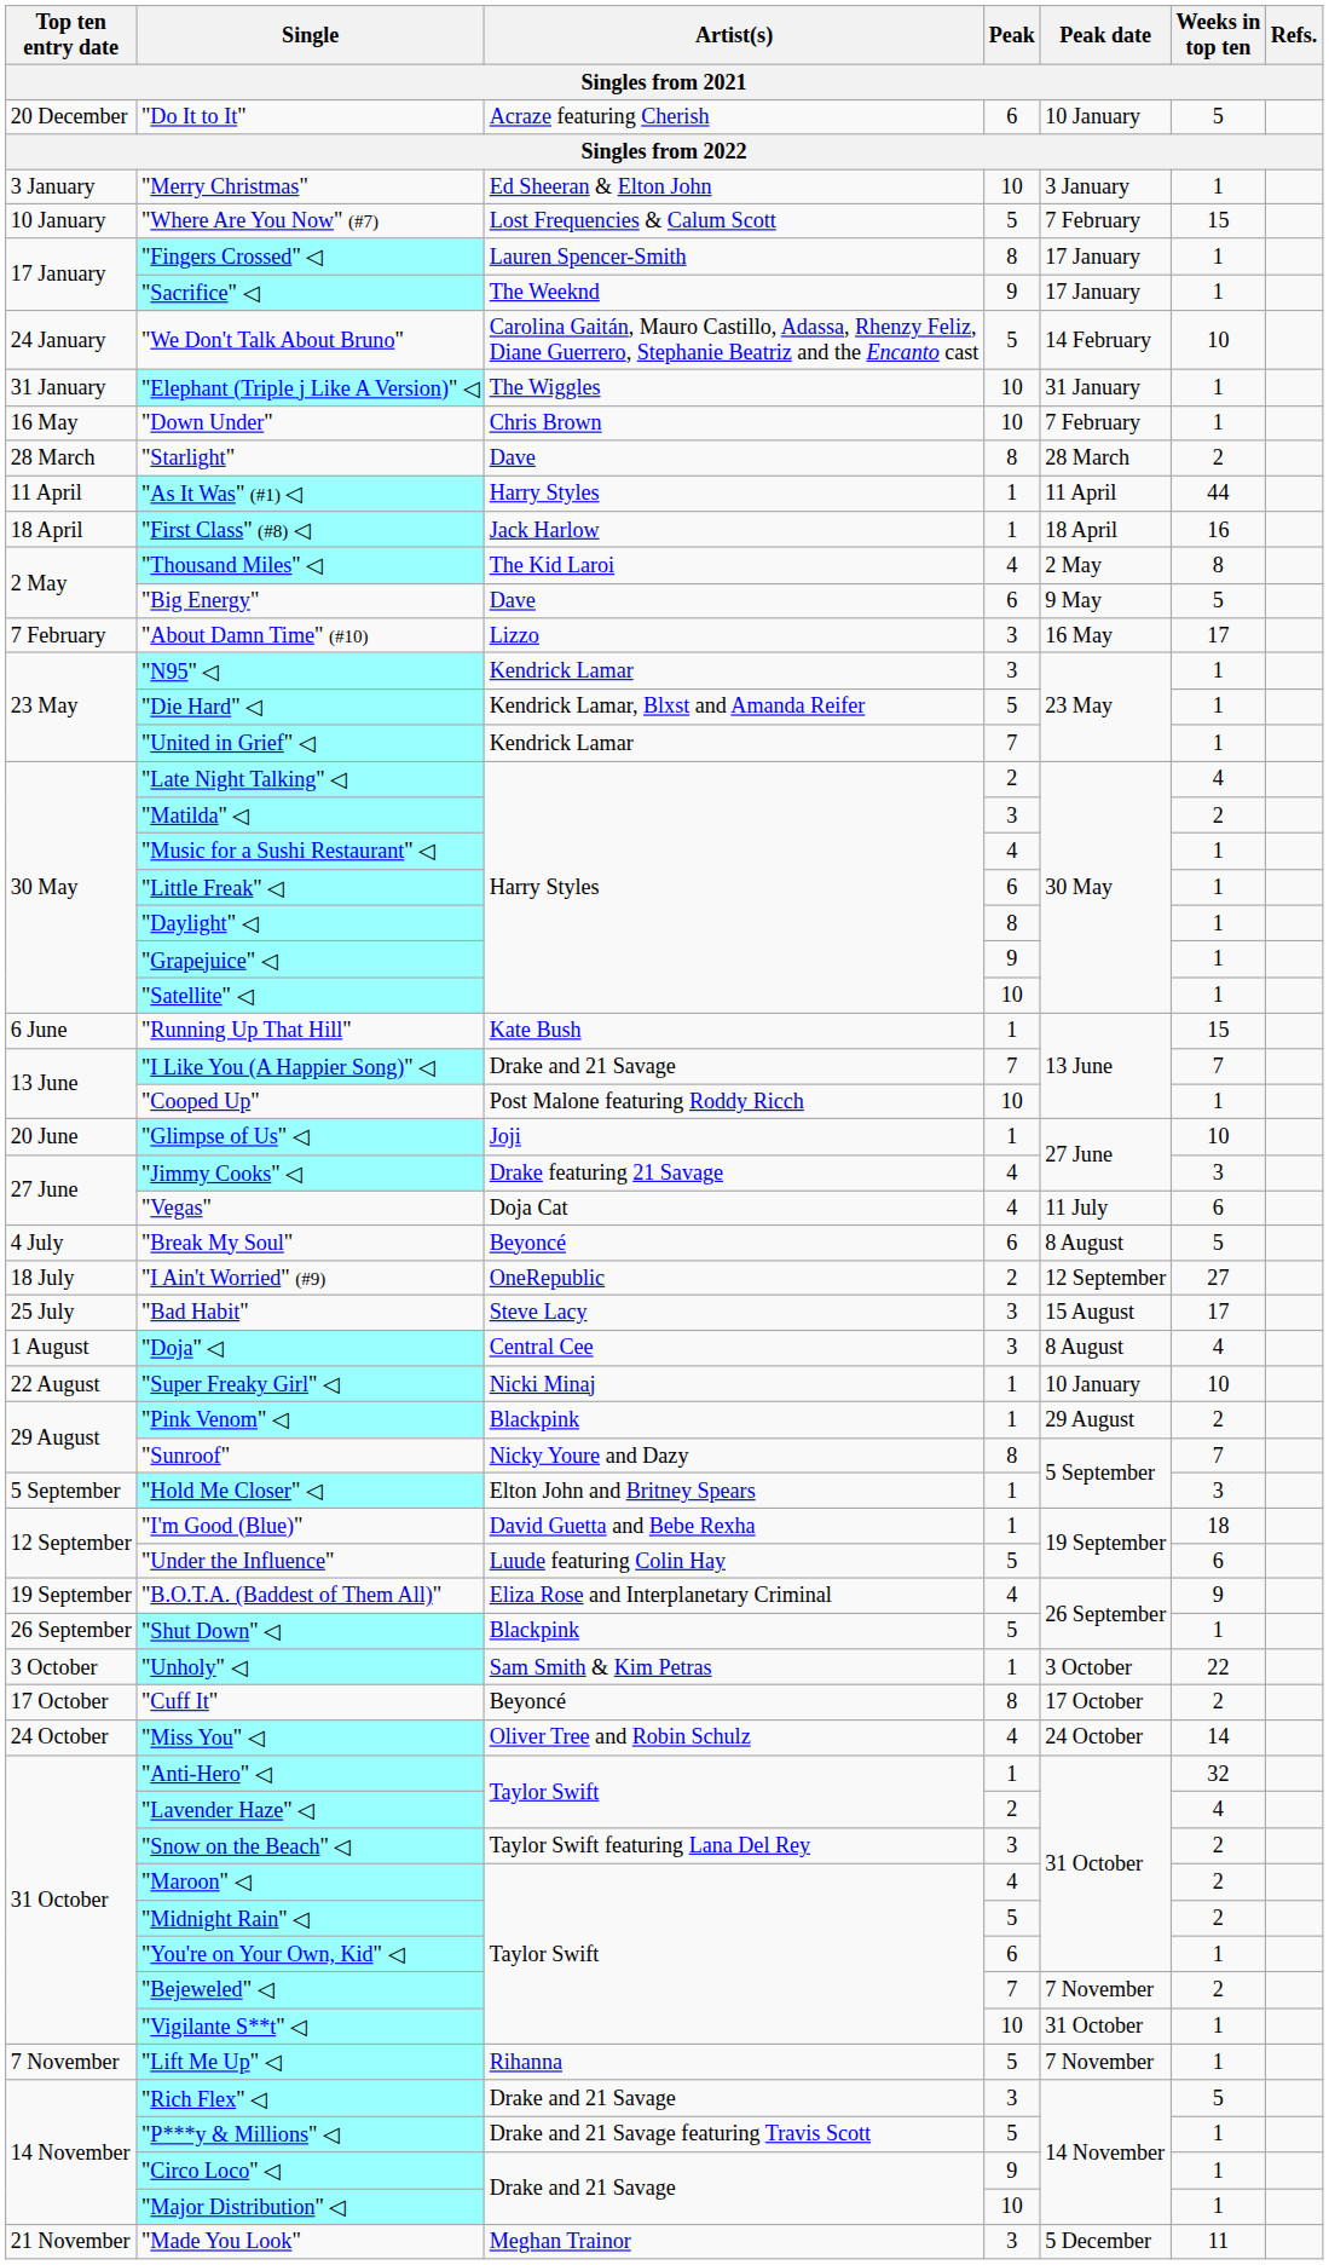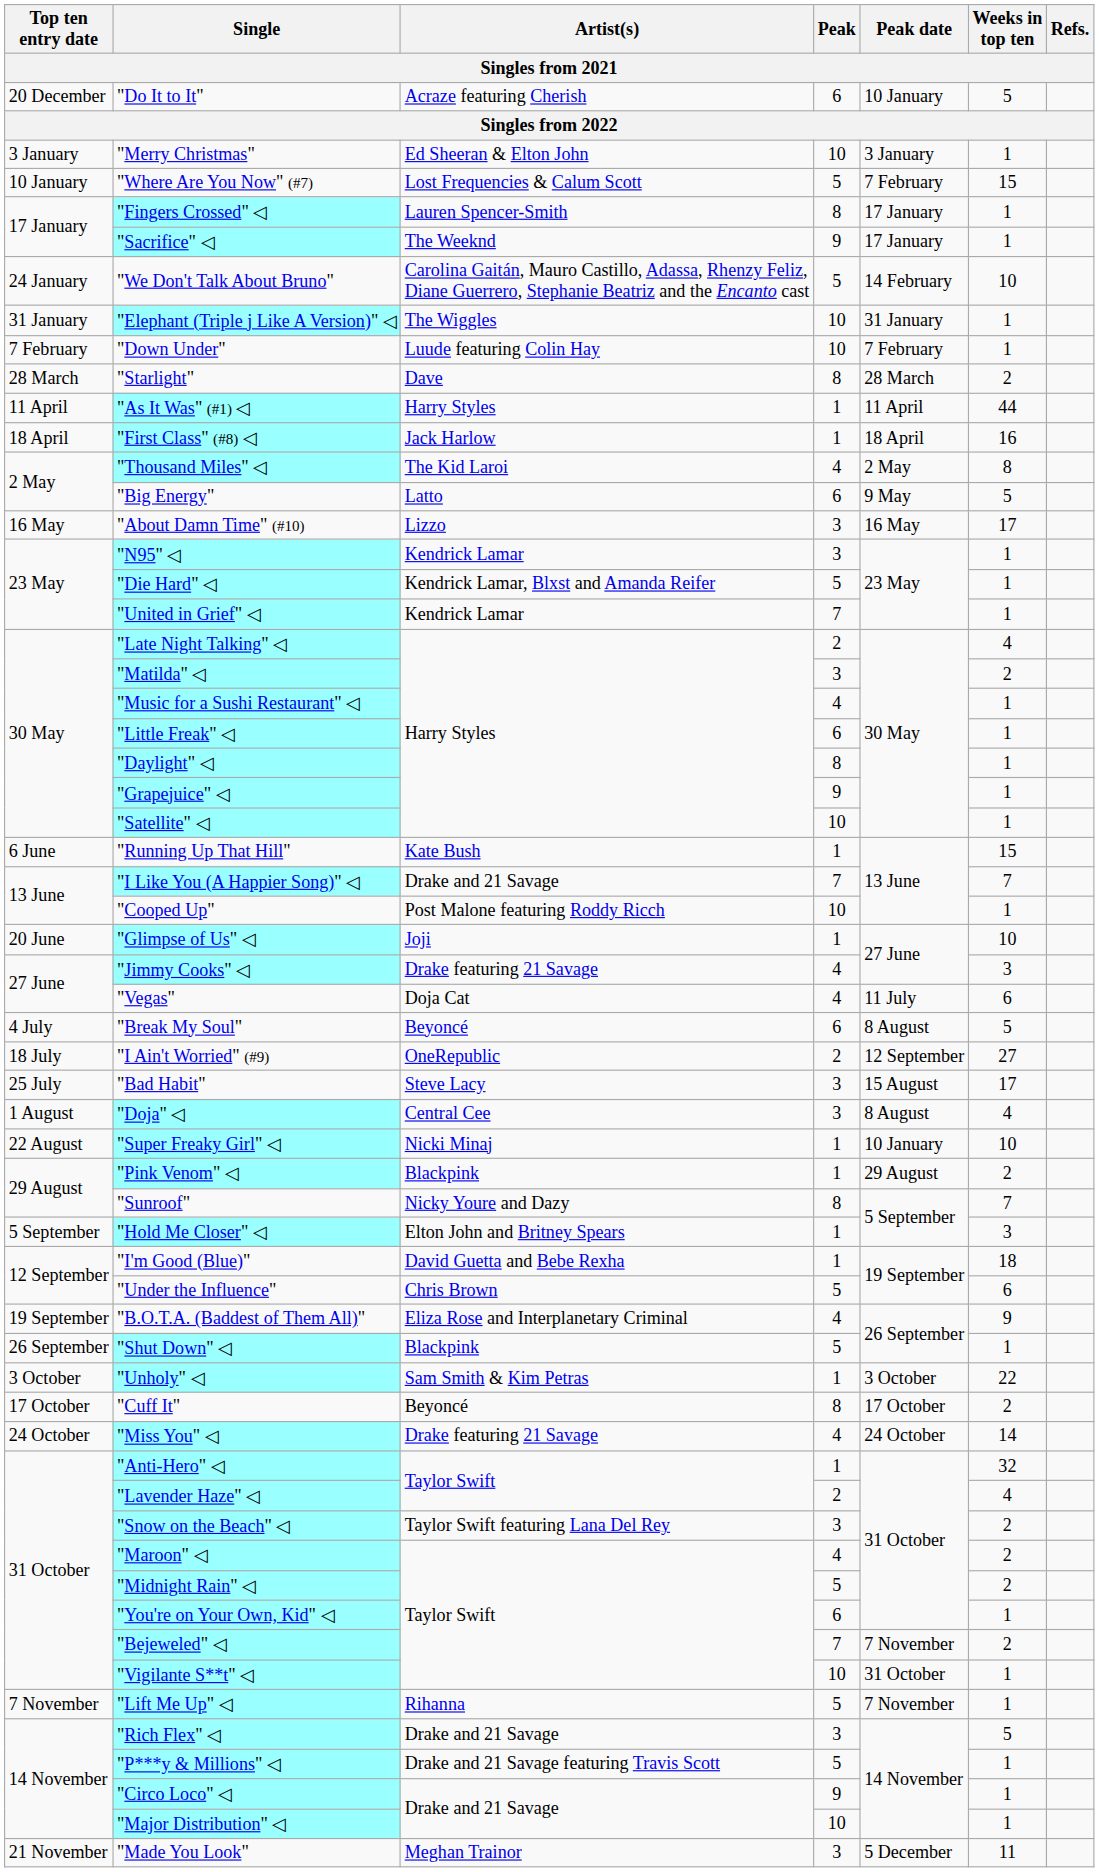 <table class="wikitable sortable">
 <tr>
 <th>Top ten<br>entry date</th>
 <th>Single</th>
 <th>Artist(s)</th>
 <th data-sort-type="number">Peak</th>
 <th>Peak date</th>
 <th data-sort-type="number">Weeks in<br>top ten</th>
 <th>Refs.</th>
 </tr>
 <tr>
 <th colspan="7">Singles from 2021</th>
 </tr>
 <tr>
 <td>20 December</td>
 <td>"<a href='#'>Do It to It</a>"</td>
 <td><a href='#'>Acraze</a> featuring <a href='#'>Cherish</a></td>
 <td style="text-align:center;">6</td>
 <td>10 January</td>
 <td style="text-align:center;">5</td>
 <td></td>
 </tr>
 <tr>
 <th colspan="7">Singles from 2022</th>
 </tr>
 <tr>
 <td>3 January</td>
 <td>"<a href='#'>Merry Christmas</a>"</td>
 <td><a href='#'>Ed Sheeran</a> & <a href='#'>Elton John</a></td>
 <td style="text-align:center;">10</td>
 <td>3 January</td>
 <td style="text-align:center;">1</td>
 <td></td>
 </tr>
 <tr>
 <td>10 January</td>
 <td>"<a href='#'>Where Are You Now</a>" <small>(#7)</small></td>
 <td><a href='#'>Lost Frequencies</a> & <a href='#'>Calum Scott</a></td>
 <td style="text-align:center;">5</td>
 <td>7 February</td>
 <td style="text-align:center;">15</td>
 <td></td>
 </tr>
 <tr>
 <td rowspan="2">17 January</td>
 <td style="background:#9ff;">"<a href='#'>Fingers Crossed</a>" ◁</td>
 <td><a href='#'>Lauren Spencer-Smith</a></td>
 <td style="text-align:center;">8</td>
 <td>17 January</td>
 <td style="text-align:center;">1</td>
 <td></td>
 </tr>
 <tr>
 <td style="background:#9ff;">"<a href='#'>Sacrifice</a>" ◁</td>
 <td><a href='#'>The Weeknd</a></td>
 <td style="text-align:center;">9</td>
 <td>17 January</td>
 <td style="text-align:center;">1</td>
 <td></td>
 </tr>
 <tr>
 <td>24 January</td>
 <td>"<a href='#'>We Don't Talk About Bruno</a>"</td>
 <td><a href='#'>Carolina Gaitán</a>, Mauro Castillo, <a href='#'>Adassa</a>, <a href='#'>Rhenzy Feliz</a>,<br><a href='#'>Diane Guerrero</a>, <a href='#'>Stephanie Beatriz</a> and the <em><a href='#'>Encanto</a></em> cast</td>
 <td style="text-align:center;">5</td>
 <td>14 February</td>
 <td style="text-align:center;">10</td>
 <td></td>
 </tr>
 <tr>
 <td>31 January</td>
 <td style="background:#9ff;">"<a href='#'>Elephant (Triple j Like A Version)</a>" ◁</td>
 <td><a href='#'>The Wiggles</a></td>
 <td style="text-align:center;">10</td>
 <td>31 January</td>
 <td style="text-align:center;">1</td>
 <td></td>
 </tr>
 <tr>
-<td>16 May</td>
+<td>7 February</td>
 <td>"<a href='#'>Down Under</a>"</td>
-<td><a href='#'>Chris Brown</a></td>
+<td><a href='#'>Luude</a> featuring <a href='#'>Colin Hay</a></td>
 <td style="text-align:center;">10</td>
 <td>7 February</td>
 <td style="text-align:center;">1</td>
 <td></td>
 </tr>
 <tr>
 <td>28 March</td>
 <td>"<a href='#'>Starlight</a>"</td>
 <td><a href='#'>Dave</a></td>
 <td style="text-align:center;">8</td>
 <td>28 March</td>
 <td style="text-align:center;">2</td>
 <td></td>
 </tr>
 <tr>
 <td>11 April</td>
 <td style="background:#9ff;">"<a href='#'>As It Was</a>" <small>(#1)</small> ◁</td>
 <td><a href='#'>Harry Styles</a></td>
 <td style="text-align:center;">1</td>
 <td>11 April</td>
 <td style="text-align:center;">44</td>
 <td></td>
 </tr>
 <tr>
 <td>18 April</td>
 <td style="background:#9ff;">"<a href='#'>First Class</a>" <small>(#8)</small> ◁</td>
 <td><a href='#'>Jack Harlow</a></td>
 <td style="text-align:center;">1</td>
 <td>18 April</td>
 <td style="text-align:center;">16</td>
 <td></td>
 </tr>
 <tr>
 <td rowspan="2">2 May</td>
 <td style="background:#9ff;">"<a href='#'>Thousand Miles</a>" ◁</td>
 <td><a href='#'>The Kid Laroi</a></td>
 <td style="text-align:center;">4</td>
 <td>2 May</td>
 <td style="text-align:center;">8</td>
 <td></td>
 </tr>
 <tr>
 <td>"<a href='#'>Big Energy</a>"</td>
-<td><a href='#'>Dave</a></td>
+<td><a href='#'>Latto</a></td>
 <td style="text-align:center;">6</td>
 <td>9 May</td>
 <td style="text-align:center;">5</td>
 <td></td>
 </tr>
 <tr>
-<td>7 February</td>
+<td>16 May</td>
 <td>"<a href='#'>About Damn Time</a>" <small>(#10)</small></td>
 <td><a href='#'>Lizzo</a></td>
 <td style="text-align:center;">3</td>
 <td>16 May</td>
 <td style="text-align:center;">17</td>
 <td></td>
 </tr>
 <tr>
 <td rowspan="3">23 May</td>
 <td style="background:#9ff;">"<a href='#'>N95</a>" ◁</td>
 <td><a href='#'>Kendrick Lamar</a></td>
 <td style="text-align:center;">3</td>
 <td rowspan=3>23 May</td>
 <td style="text-align:center;">1</td>
 <td></td>
 </tr>
 <tr>
 <td style="background:#9ff;">"<a href='#'>Die Hard</a>" ◁</td>
 <td>Kendrick Lamar, <a href='#'>Blxst</a> and <a href='#'>Amanda Reifer</a></td>
 <td style="text-align:center;">5</td>
 <td style="text-align:center;">1</td>
 <td></td>
 </tr>
 <tr>
 <td style="background:#9ff;">"<a href='#'>United in Grief</a>" ◁</td>
 <td>Kendrick Lamar</td>
 <td style="text-align:center;">7</td>
 <td style="text-align:center;">1</td>
 <td></td>
 </tr>
 <tr>
 <td rowspan="7">30 May</td>
 <td style="background:#9ff;">"<a href='#'>Late Night Talking</a>" ◁</td>
 <td rowspan=7>Harry Styles</td>
 <td style="text-align:center;">2</td>
 <td rowspan=7>30 May</td>
 <td style="text-align:center;">4</td>
 <td></td>
 </tr>
 <tr>
 <td style="background:#9ff;">"<a href='#'>Matilda</a>" ◁</td>
 <td style="text-align:center;">3</td>
 <td style="text-align:center;">2</td>
 <td></td>
 </tr>
 <tr>
 <td style="background:#9ff;">"<a href='#'>Music for a Sushi Restaurant</a>" ◁</td>
 <td style="text-align:center;">4</td>
 <td style="text-align:center;">1</td>
 <td></td>
 </tr>
 <tr>
 <td style="background:#9ff;">"<a href='#'>Little Freak</a>" ◁</td>
 <td style="text-align:center;">6</td>
 <td style="text-align:center;">1</td>
 <td></td>
 </tr>
 <tr>
 <td style="background:#9ff;">"<a href='#'>Daylight</a>" ◁</td>
 <td style="text-align:center;">8</td>
 <td style="text-align:center;">1</td>
 <td></td>
 </tr>
 <tr>
 <td style="background:#9ff;">"<a href='#'>Grapejuice</a>" ◁</td>
 <td style="text-align:center;">9</td>
 <td style="text-align:center;">1</td>
 <td></td>
 </tr>
 <tr>
 <td style="background:#9ff;">"<a href='#'>Satellite</a>" ◁</td>
 <td style="text-align:center;">10</td>
 <td style="text-align:center;">1</td>
 <td></td>
 </tr>
 <tr>
 <td>6 June</td>
 <td>"<a href='#'>Running Up That Hill</a>"</td>
 <td><a href='#'>Kate Bush</a></td>
 <td style="text-align:center;">1</td>
 <td rowspan=3>13 June</td>
 <td style="text-align:center;">15</td>
 <td></td>
 </tr>
 <tr>
 <td rowspan="2">13 June</td>
 <td style="background:#9ff;">"<a href='#'>I Like You (A Happier Song)</a>" ◁</td>
 <td>Drake and 21 Savage</td>
 <td style="text-align:center;">7</td>
 <td style="text-align:center;">7</td>
 <td></td>
 </tr>
 <tr>
 <td>"<a href='#'>Cooped Up</a>"</td>
 <td>Post Malone featuring <a href='#'>Roddy Ricch</a></td>
 <td style="text-align:center;">10</td>
 <td style="text-align:center;">1</td>
 <td></td>
 </tr>
 <tr>
 <td>20 June</td>
 <td style="background:#9ff;">"<a href='#'>Glimpse of Us</a>" ◁</td>
 <td><a href='#'>Joji</a></td>
 <td style="text-align:center;">1</td>
 <td rowspan=2>27 June</td>
 <td style="text-align:center;">10</td>
 <td></td>
 </tr>
 <tr>
 <td rowspan="2">27 June</td>
 <td style="background:#9ff;">"<a href='#'>Jimmy Cooks</a>" ◁</td>
 <td><a href='#'>Drake</a> featuring <a href='#'>21 Savage</a></td>
 <td style="text-align:center;">4</td>
 <td style="text-align:center;">3</td>
 <td></td>
 </tr>
 <tr>
 <td>"<a href='#'>Vegas</a>"</td>
 <td>Doja Cat</td>
 <td style="text-align:center;">4</td>
 <td>11 July</td>
 <td style="text-align:center;">6</td>
 <td></td>
 </tr>
 <tr>
 <td>4 July</td>
 <td>"<a href='#'>Break My Soul</a>"</td>
 <td><a href='#'>Beyoncé</a></td>
 <td style="text-align:center;">6</td>
 <td>8 August</td>
 <td style="text-align:center;">5</td>
 <td></td>
 </tr>
 <tr>
 <td>18 July</td>
 <td>"<a href='#'>I Ain't Worried</a>" <small>(#9)</small></td>
 <td><a href='#'>OneRepublic</a></td>
 <td style="text-align:center;">2</td>
 <td>12 September</td>
 <td style="text-align:center;">27</td>
 <td></td>
 </tr>
 <tr>
 <td>25 July</td>
 <td>"<a href='#'>Bad Habit</a>"</td>
 <td><a href='#'>Steve Lacy</a></td>
 <td style="text-align:center;">3</td>
 <td>15 August</td>
 <td style="text-align:center;">17</td>
 <td></td>
 </tr>
 <tr>
 <td>1 August</td>
 <td style="background:#9ff;">"<a href='#'>Doja</a>" ◁</td>
 <td><a href='#'>Central Cee</a></td>
 <td style="text-align:center;">3</td>
 <td>8 August</td>
 <td style="text-align:center;">4</td>
 <td></td>
 </tr>
 <tr>
 <td>22 August</td>
 <td style="background:#9ff;">"<a href='#'>Super Freaky Girl</a>" ◁</td>
 <td><a href='#'>Nicki Minaj</a></td>
 <td style="text-align:center;">1</td>
 <td>10 January</td>
 <td style="text-align:center;">10</td>
 <td></td>
 </tr>
 <tr>
 <td rowspan="2">29 August</td>
 <td style="background:#9ff;">"<a href='#'>Pink Venom</a>" ◁</td>
 <td><a href='#'>Blackpink</a></td>
 <td style="text-align:center;">1</td>
 <td>29 August</td>
 <td style="text-align:center;">2</td>
 <td></td>
 </tr>
 <tr>
 <td>"<a href='#'>Sunroof</a>"</td>
 <td><a href='#'>Nicky Youre</a> and Dazy</td>
 <td style="text-align:center;">8</td>
 <td rowspan=2>5 September</td>
 <td style="text-align:center;">7</td>
 <td></td>
 </tr>
 <tr>
 <td>5 September</td>
 <td style="background:#9ff;">"<a href='#'>Hold Me Closer</a>" ◁</td>
 <td>Elton John and <a href='#'>Britney Spears</a></td>
 <td style="text-align:center;">1</td>
 <td style="text-align:center;">3</td>
 <td></td>
 </tr>
 <tr>
 <td rowspan="2">12 September</td>
 <td>"<a href='#'>I'm Good (Blue)</a>"</td>
 <td><a href='#'>David Guetta</a> and <a href='#'>Bebe Rexha</a></td>
 <td style="text-align:center;">1</td>
 <td rowspan=2>19 September</td>
 <td style="text-align:center;">18</td>
 <td></td>
 </tr>
 <tr>
 <td>"<a href='#'>Under the Influence</a>"</td>
-<td><a href='#'>Luude</a> featuring <a href='#'>Colin Hay</a></td>
+<td><a href='#'>Chris Brown</a></td>
 <td style="text-align:center;">5</td>
 <td style="text-align:center;">6</td>
 <td></td>
 </tr>
 <tr>
 <td>19 September</td>
 <td>"<a href='#'>B.O.T.A. (Baddest of Them All)</a>"</td>
 <td><a href='#'>Eliza Rose</a> and Interplanetary Criminal</td>
 <td style="text-align:center;">4</td>
 <td rowspan=2>26 September</td>
 <td style="text-align:center;">9</td>
 <td></td>
 </tr>
 <tr>
 <td>26 September</td>
 <td style="background:#9ff;">"<a href='#'>Shut Down</a>" ◁</td>
 <td><a href='#'>Blackpink</a></td>
 <td style="text-align:center;">5</td>
 <td style="text-align:center;">1</td>
 <td></td>
 </tr>
 <tr>
 <td>3 October</td>
 <td style="background:#9ff;">"<a href='#'>Unholy</a>" ◁</td>
 <td><a href='#'>Sam Smith</a> & <a href='#'>Kim Petras</a></td>
 <td style="text-align:center;">1</td>
 <td>3 October</td>
 <td style="text-align:center;">22</td>
 <td></td>
 </tr>
 <tr>
 <td>17 October</td>
 <td>"<a href='#'>Cuff It</a>"</td>
 <td>Beyoncé</td>
 <td style="text-align:center;">8</td>
 <td>17 October</td>
 <td style="text-align:center;">2</td>
 <td></td>
 </tr>
 <tr>
 <td>24 October</td>
 <td style="background:#9ff;">"<a href='#'>Miss You</a>" ◁</td>
-<td><a href='#'>Oliver Tree</a> and <a href='#'>Robin Schulz</a></td>
+<td><a href='#'>Drake</a> featuring <a href='#'>21 Savage</a></td>
 <td style="text-align:center;">4</td>
 <td>24 October</td>
 <td style="text-align:center;">14</td>
 <td></td>
 </tr>
 <tr>
 <td rowspan="8">31 October</td>
 <td style="background:#9ff;">"<a href='#'>Anti-Hero</a>" ◁</td>
 <td rowspan=2><a href='#'>Taylor Swift</a></td>
 <td style="text-align:center;">1</td>
 <td rowspan=6>31 October</td>
 <td style="text-align:center;">32</td>
 <td></td>
 </tr>
 <tr>
 <td style="background:#9ff;">"<a href='#'>Lavender Haze</a>" ◁</td>
 <td style="text-align:center;">2</td>
 <td style="text-align:center;">4</td>
 <td></td>
 </tr>
 <tr>
 <td style="background:#9ff;">"<a href='#'>Snow on the Beach</a>" ◁</td>
 <td>Taylor Swift featuring <a href='#'>Lana Del Rey</a></td>
 <td style="text-align:center;">3</td>
 <td style="text-align:center;">2</td>
 <td></td>
 </tr>
 <tr>
 <td style="background:#9ff;">"<a href='#'>Maroon</a>" ◁</td>
 <td rowspan=5>Taylor Swift</td>
 <td style="text-align:center;">4</td>
 <td style="text-align:center;">2</td>
 <td></td>
 </tr>
 <tr>
 <td style="background:#9ff;">"<a href='#'>Midnight Rain</a>" ◁</td>
 <td style="text-align:center;">5</td>
 <td style="text-align:center;">2</td>
 <td></td>
 </tr>
 <tr>
 <td style="background:#9ff;">"<a href='#'>You're on Your Own, Kid</a>" ◁</td>
 <td style="text-align:center;">6</td>
 <td style="text-align:center;">1</td>
 <td></td>
 </tr>
 <tr>
 <td style="background:#9ff;">"<a href='#'>Bejeweled</a>" ◁</td>
 <td style="text-align:center;">7</td>
 <td>7 November</td>
 <td style="text-align:center;">2</td>
 <td></td>
 </tr>
 <tr>
 <td style="background:#9ff;">"<a href='#'>Vigilante S**t</a>" ◁</td>
 <td style="text-align:center;">10</td>
 <td>31 October</td>
 <td style="text-align:center;">1</td>
 <td></td>
 </tr>
 <tr>
 <td>7 November</td>
 <td style="background:#9ff;">"<a href='#'>Lift Me Up</a>" ◁</td>
 <td><a href='#'>Rihanna</a></td>
 <td style="text-align:center;">5</td>
 <td>7 November</td>
 <td style="text-align:center;">1</td>
 <td></td>
 </tr>
 <tr>
 <td rowspan="4">14 November</td>
 <td style="background:#9ff;">"<a href='#'>Rich Flex</a>" ◁</td>
 <td>Drake and 21 Savage</td>
 <td style="text-align:center;">3</td>
 <td rowspan=4>14 November</td>
 <td style="text-align:center;">5</td>
 <td></td>
 </tr>
 <tr>
 <td style="background:#9ff;">"<a href='#'>P***y & Millions</a>" ◁</td>
 <td>Drake and 21 Savage featuring <a href='#'>Travis Scott</a></td>
 <td style="text-align:center;">5</td>
 <td style="text-align:center;">1</td>
 <td></td>
 </tr>
 <tr>
 <td style="background:#9ff;">"<a href='#'>Circo Loco</a>" ◁</td>
 <td rowspan=2>Drake and 21 Savage</td>
 <td style="text-align:center;">9</td>
 <td style="text-align:center;">1</td>
 <td></td>
 </tr>
 <tr>
 <td style="background:#9ff;">"<a href='#'>Major Distribution</a>" ◁</td>
 <td style="text-align:center;">10</td>
 <td style="text-align:center;">1</td>
 <td></td>
 </tr>
 <tr>
 <td>21 November</td>
 <td>"<a href='#'>Made You Look</a>"</td>
 <td><a href='#'>Meghan Trainor</a></td>
 <td style="text-align:center;">3</td>
 <td>5 December</td>
 <td style="text-align:center;">11</td>
 <td></td>
 </tr>
 </table>
